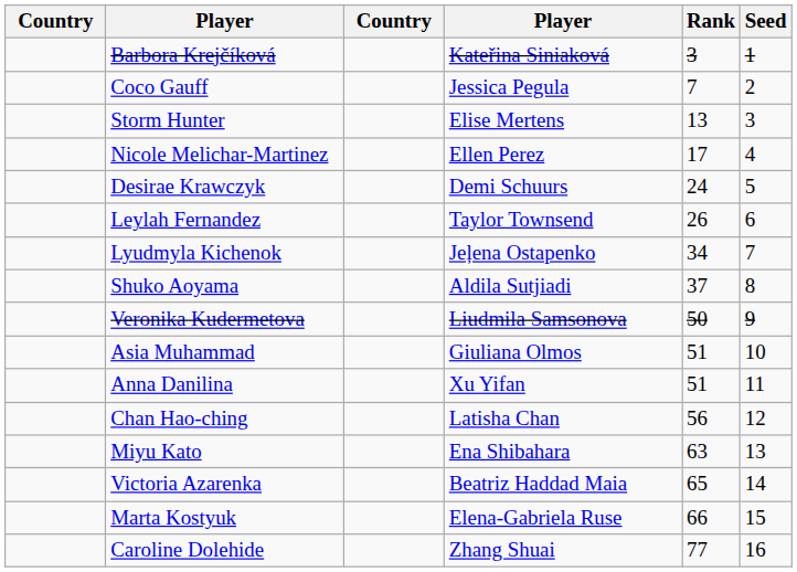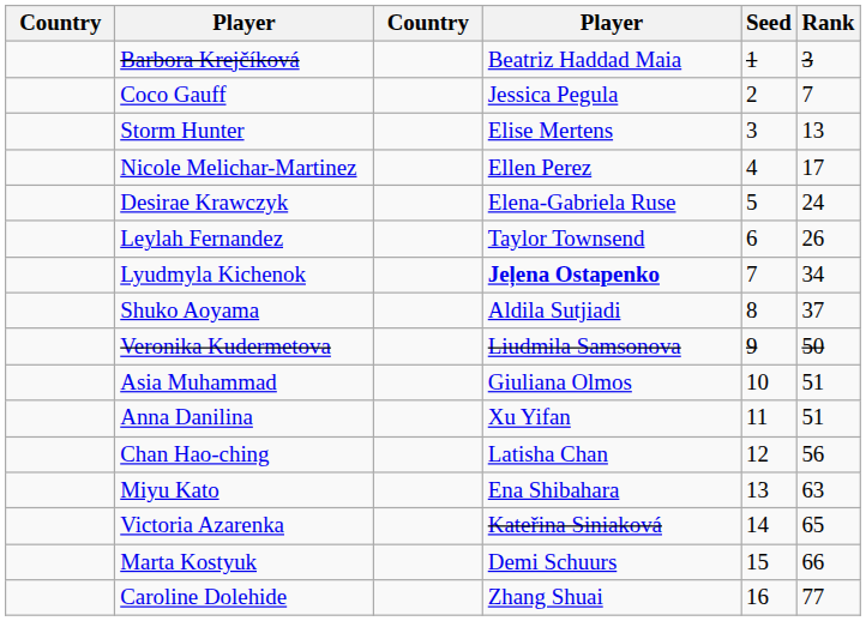 <table class="sortable wikitable">
 <tr>
 <th width="70">Country</th>
 <th width="175">Player</th>
 <th width="70">Country</th>
 <th width="175">Player</th>
+<th>Seed</th>
 <th>Rank</th>
-<th>Seed</th>
 </tr>
 <tr>
 <td><s></s></td>
 <td><s><a href='#'>Barbora Krejčíková</a></s></td>
 <td><s></s></td>
-<td><s><a href='#'>Kateřina Siniaková</a></s></td>
+<td><a href='#'>Beatriz Haddad Maia</a></td>
+<td><s>1</s></td>
 <td><s>3</s></td>
-<td><s>1</s></td>
 </tr>
 <tr>
 <td></td>
 <td><a href='#'>Coco Gauff</a></td>
 <td></td>
 <td><a href='#'>Jessica Pegula</a></td>
+<td>2</td>
 <td>7</td>
-<td>2</td>
 </tr>
 <tr>
 <td></td>
 <td><a href='#'>Storm Hunter</a></td>
 <td></td>
 <td><a href='#'>Elise Mertens</a></td>
+<td>3</td>
 <td>13</td>
-<td>3</td>
 </tr>
 <tr>
 <td></td>
 <td><a href='#'>Nicole Melichar-Martinez</a></td>
 <td></td>
 <td><a href='#'>Ellen Perez</a></td>
+<td>4</td>
 <td>17</td>
-<td>4</td>
 </tr>
 <tr>
 <td></td>
 <td><a href='#'>Desirae Krawczyk</a></td>
 <td></td>
-<td><a href='#'>Demi Schuurs</a></td>
+<td><a href='#'>Elena-Gabriela Ruse</a></td>
+<td>5</td>
 <td>24</td>
-<td>5</td>
 </tr>
 <tr>
 <td></td>
 <td><a href='#'>Leylah Fernandez</a></td>
 <td></td>
 <td><a href='#'>Taylor Townsend</a></td>
+<td>6</td>
 <td>26</td>
-<td>6</td>
 </tr>
 <tr>
 <td></td>
 <td><a href='#'>Lyudmyla Kichenok</a></td>
 <td></td>
-<td><a href='#'>Jeļena Ostapenko</a></td>
+<td><strong><a href='#'>Jeļena Ostapenko</a></strong></td>
+<td>7</td>
 <td>34</td>
-<td>7</td>
 </tr>
 <tr>
 <td></td>
 <td><a href='#'>Shuko Aoyama</a></td>
 <td></td>
 <td><a href='#'>Aldila Sutjiadi</a></td>
+<td>8</td>
 <td>37</td>
-<td>8</td>
 </tr>
 <tr>
 <td></td>
 <td><s><a href='#'>Veronika Kudermetova</a></s></td>
 <td></td>
 <td><s><a href='#'>Liudmila Samsonova</a></s></td>
+<td><s>9</s></td>
 <td><s>50</s></td>
-<td><s>9</s></td>
 </tr>
 <tr>
 <td></td>
 <td><a href='#'>Asia Muhammad</a></td>
 <td></td>
 <td><a href='#'>Giuliana Olmos</a></td>
+<td>10</td>
 <td>51</td>
-<td>10</td>
 </tr>
 <tr>
 <td></td>
 <td><a href='#'>Anna Danilina</a></td>
 <td></td>
 <td><a href='#'>Xu Yifan</a></td>
+<td>11</td>
 <td>51</td>
-<td>11</td>
 </tr>
 <tr>
 <td></td>
 <td><a href='#'>Chan Hao-ching</a></td>
 <td></td>
 <td><a href='#'>Latisha Chan</a></td>
+<td>12</td>
 <td>56</td>
-<td>12</td>
 </tr>
 <tr>
 <td></td>
 <td><a href='#'>Miyu Kato</a></td>
 <td></td>
 <td><a href='#'>Ena Shibahara</a></td>
+<td>13</td>
 <td>63</td>
-<td>13</td>
 </tr>
 <tr>
 <td></td>
 <td><a href='#'>Victoria Azarenka</a></td>
 <td></td>
-<td><a href='#'>Beatriz Haddad Maia</a></td>
+<td><s><a href='#'>Kateřina Siniaková</a></s></td>
+<td>14</td>
 <td>65</td>
-<td>14</td>
 </tr>
 <tr>
 <td></td>
 <td><a href='#'>Marta Kostyuk</a></td>
 <td></td>
-<td><a href='#'>Elena-Gabriela Ruse</a></td>
+<td><a href='#'>Demi Schuurs</a></td>
+<td>15</td>
 <td>66</td>
-<td>15</td>
 </tr>
 <tr>
 <td></td>
 <td><a href='#'>Caroline Dolehide</a></td>
 <td></td>
 <td><a href='#'>Zhang Shuai</a></td>
+<td>16</td>
 <td>77</td>
-<td>16</td>
 </tr>
 </table>
